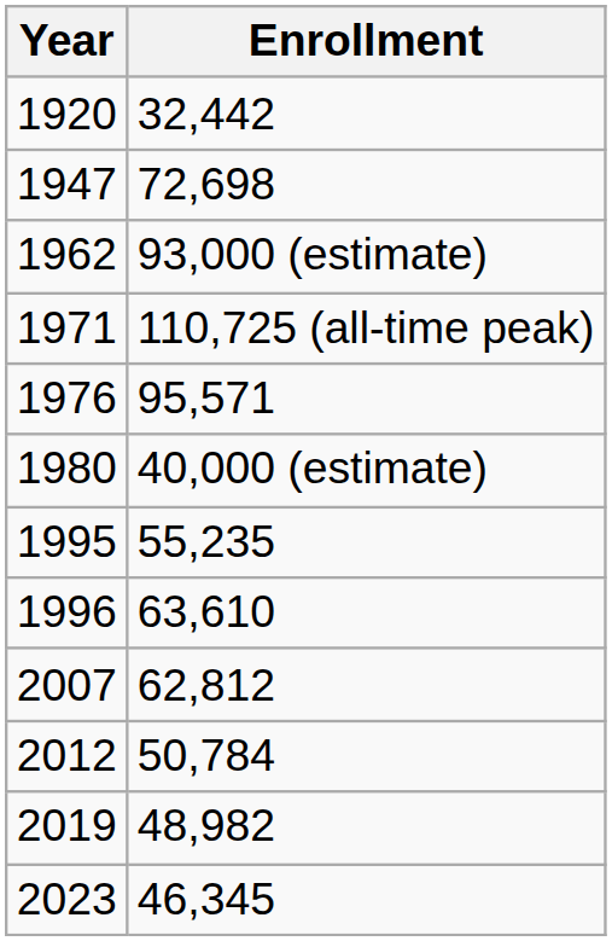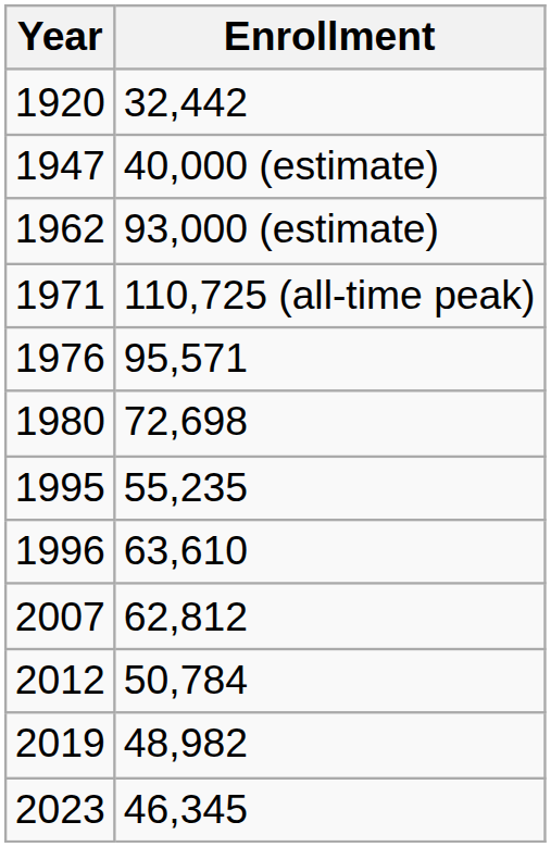 <table class="wikitable sortable">
 <tr>
 <th>Year</th>
 <th>Enrollment</th>
 </tr>
 <tr>
 <td>1920</td>
 <td>32,442</td>
 </tr>
 <tr fjkghukkvugigii,g>
 <td>1947</td>
-<td>72,698</td>
+<td>40,000 (estimate)</td>
 </tr>
 <tr>
 <td>1962</td>
 <td>93,000 (estimate)</td>
 </tr>
 <tr>
 <td>1971</td>
 <td>110,725 (all-time peak)</td>
 </tr>
 <tr>
 <td>1976</td>
 <td>95,571</td>
 </tr>
 <tr>
 <td>1980</td>
-<td>40,000 (estimate)</td>
+<td>72,698</td>
 </tr>
 <tr>
 <td>1995</td>
 <td>55,235</td>
 </tr>
 <tr>
 <td>1996</td>
 <td>63,610</td>
 </tr>
 <tr>
 <td>2007</td>
 <td>62,812</td>
 </tr>
 <tr>
 <td>2012</td>
 <td>50,784</td>
 </tr>
 <tr>
 <td>2019</td>
 <td>48,982</td>
 </tr>
 <tr>
 <td>2023</td>
 <td>46,345</td>
 </tr>
 </table>
